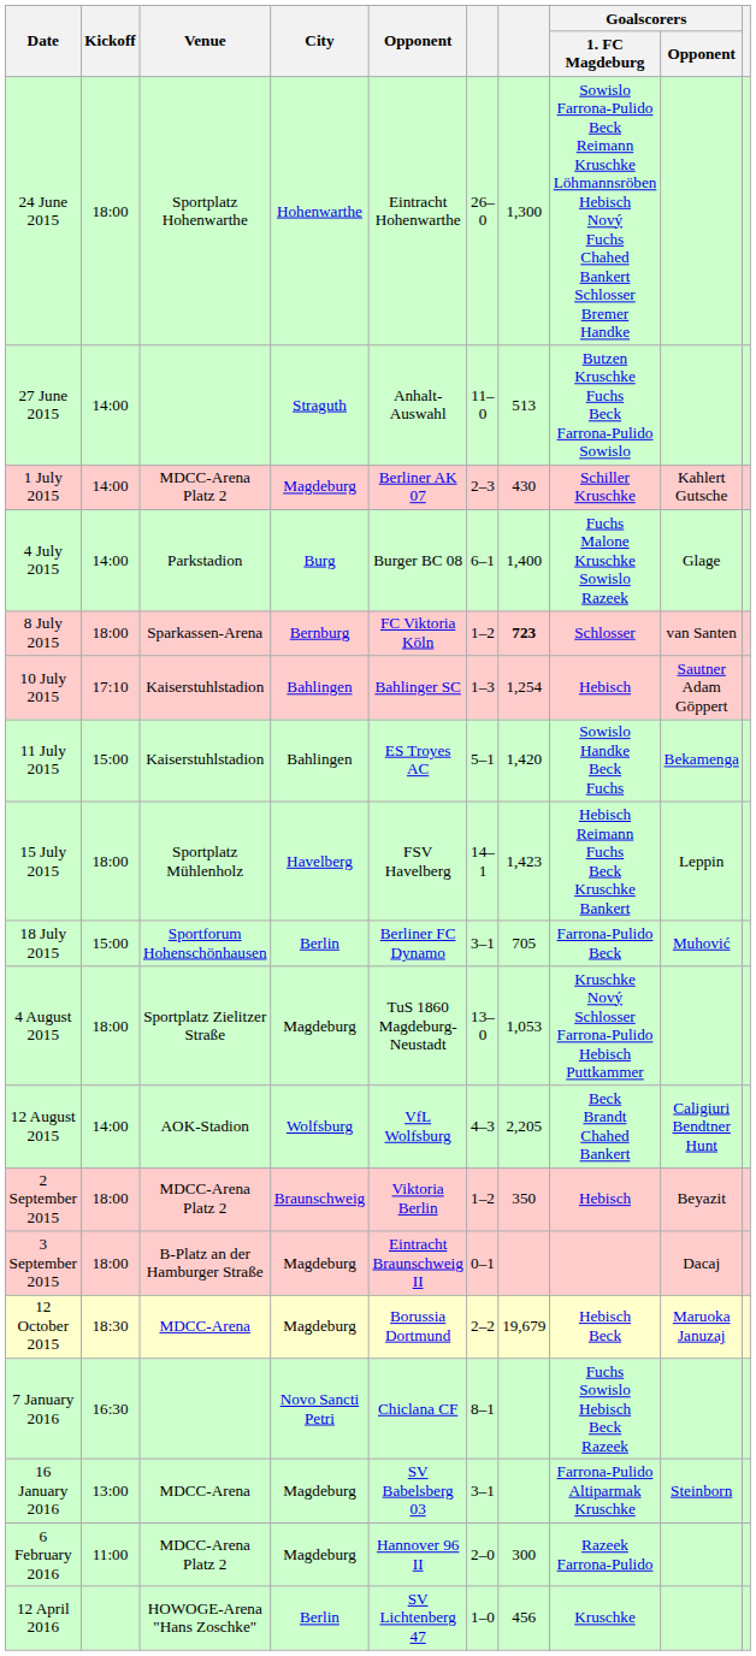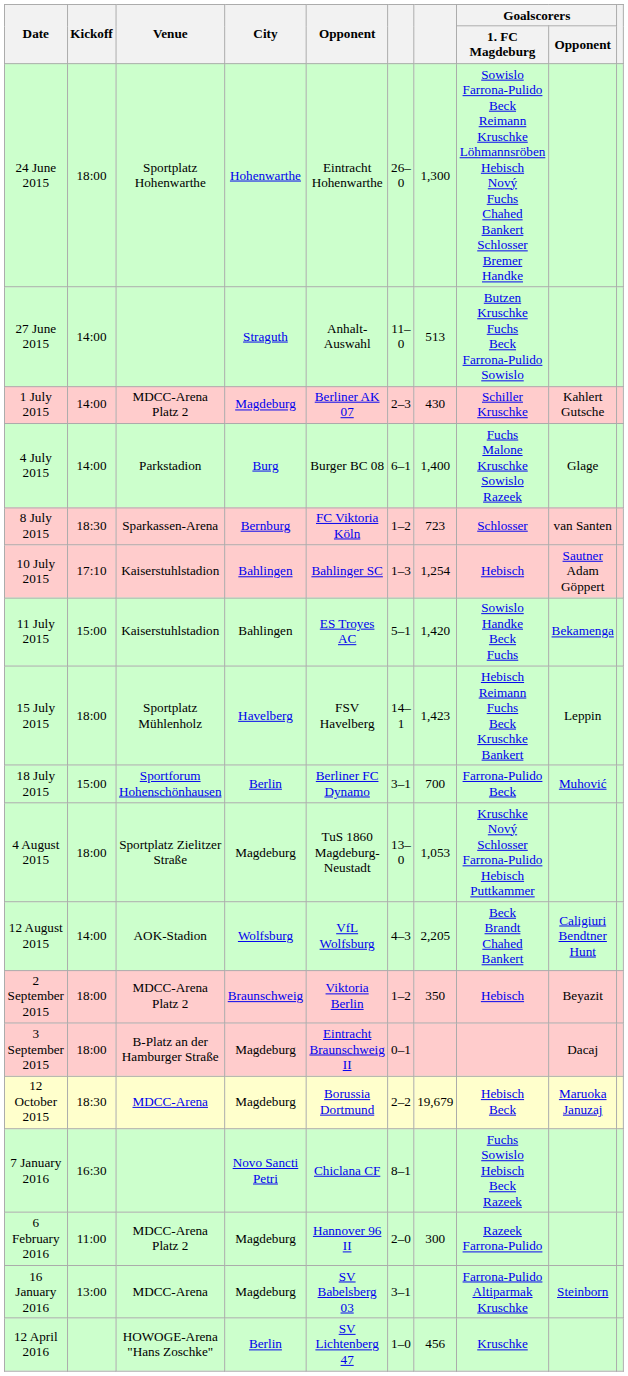 <table class="wikitable" Style="text-align: center;font-size:85%">
 <tr>
 <th rowspan="2" style="width:110px">Date</th>
 <th rowspan="2">Kickoff</th>
 <th rowspan="2">Venue</th>
 <th rowspan="2">City</th>
 <th rowspan="2">Opponent</th>
 <th rowspan="2"></th>
 <th rowspan="2"></th>
 <th colspan="2">Goalscorers</th>
 <th rowspan="2"></th>
 </tr>
 <tr>
 <th style="width:150px">1. FC Magdeburg</th>
 <th style="width:150px">Opponent</th>
 </tr>
 <tr bgcolor="#CCFFCC">
 <td>24 June 2015</td>
 <td>18:00</td>
 <td>Sportplatz Hohenwarthe</td>
 <td><a href='#'>Hohenwarthe</a></td>
 <td>Eintracht Hohenwarthe</td>
 <td>26–0</td>
 <td>1,300</td>
 <td><a href='#'>Sowislo</a> <br><a href='#'>Farrona-Pulido</a> <br><a href='#'>Beck</a> <br><a href='#'>Reimann</a> <br><a href='#'>Kruschke</a> <br><a href='#'>Löhmannsröben</a> <br><a href='#'>Hebisch</a> <br><a href='#'>Nový</a> <br><a href='#'>Fuchs</a> <br><a href='#'>Chahed</a> <br><a href='#'>Bankert</a> <br><a href='#'>Schlosser</a> <br><a href='#'>Bremer</a> <br><a href='#'>Handke</a> </td>
 <td></td>
 <td></td>
 </tr>
 <tr bgcolor="#CCFFCC">
 <td>27 June 2015</td>
 <td>14:00</td>
 <td></td>
 <td><a href='#'>Straguth</a></td>
 <td>Anhalt-Auswahl</td>
 <td>11–0</td>
 <td>513</td>
 <td><a href='#'>Butzen</a> <br><a href='#'>Kruschke</a> <br><a href='#'>Fuchs</a> <br><a href='#'>Beck</a> <br><a href='#'>Farrona-Pulido</a> <br><a href='#'>Sowislo</a> </td>
 <td></td>
 <td></td>
 </tr>
 <tr bgcolor="#FFCCCC">
 <td>1 July 2015</td>
 <td>14:00</td>
 <td>MDCC-Arena Platz 2</td>
 <td><a href='#'>Magdeburg</a></td>
 <td><a href='#'>Berliner AK 07</a></td>
 <td>2–3</td>
 <td>430</td>
 <td><a href='#'>Schiller</a> <br><a href='#'>Kruschke</a> </td>
 <td>Kahlert <br>Gutsche </td>
 <td></td>
 </tr>
 <tr bgcolor="#CCFFCC">
 <td>4 July 2015</td>
 <td>14:00</td>
 <td>Parkstadion</td>
 <td><a href='#'>Burg</a></td>
 <td>Burger BC 08</td>
 <td>6–1</td>
 <td>1,400</td>
 <td><a href='#'>Fuchs</a> <br><a href='#'>Malone</a> <br><a href='#'>Kruschke</a> <br><a href='#'>Sowislo</a> <br><a href='#'>Razeek</a> </td>
 <td>Glage </td>
 <td></td>
 </tr>
 <tr bgcolor="#FFCCCC">
 <td>8 July 2015</td>
-<td>18:00</td>
+<td>18:30</td>
 <td>Sparkassen-Arena</td>
 <td><a href='#'>Bernburg</a></td>
 <td><a href='#'>FC Viktoria Köln</a></td>
 <td>1–2</td>
-<td><strong>723</strong></td>
+<td>723</td>
 <td><a href='#'>Schlosser</a> </td>
 <td>van Santen </td>
 <td></td>
 </tr>
 <tr bgcolor="#FFCCCC">
 <td>10 July 2015</td>
 <td>17:10</td>
 <td>Kaiserstuhlstadion</td>
 <td><a href='#'>Bahlingen</a></td>
 <td><a href='#'>Bahlinger SC</a></td>
 <td>1–3</td>
 <td>1,254</td>
 <td><a href='#'>Hebisch</a> </td>
 <td><a href='#'>Sautner</a> <br>Adam <br>Göppert </td>
 <td></td>
 </tr>
 <tr bgcolor="#CCFFCC">
 <td>11 July 2015</td>
 <td>15:00</td>
 <td>Kaiserstuhlstadion</td>
 <td>Bahlingen</td>
 <td><a href='#'>ES Troyes AC</a></td>
 <td>5–1</td>
 <td>1,420</td>
 <td><a href='#'>Sowislo</a> <br><a href='#'>Handke</a> <br><a href='#'>Beck</a> <br><a href='#'>Fuchs</a> </td>
 <td><a href='#'>Bekamenga</a> </td>
 <td></td>
 </tr>
 <tr bgcolor="#CCFFCC">
 <td>15 July 2015</td>
 <td>18:00</td>
 <td>Sportplatz Mühlenholz</td>
 <td><a href='#'>Havelberg</a></td>
 <td>FSV Havelberg</td>
 <td>14–1</td>
 <td>1,423</td>
 <td><a href='#'>Hebisch</a> <br><a href='#'>Reimann</a> <br><a href='#'>Fuchs</a> <br><a href='#'>Beck</a> <br><a href='#'>Kruschke</a> <br><a href='#'>Bankert</a> </td>
 <td>Leppin </td>
 <td></td>
 </tr>
 <tr bgcolor="#CCFFCC">
 <td>18 July 2015</td>
 <td>15:00</td>
 <td><a href='#'>Sportforum Hohenschönhausen</a></td>
 <td><a href='#'>Berlin</a></td>
 <td><a href='#'>Berliner FC Dynamo</a></td>
 <td>3–1</td>
-<td>705</td>
+<td>700</td>
 <td><a href='#'>Farrona-Pulido</a> <br><a href='#'>Beck</a> </td>
 <td><a href='#'>Muhović</a> </td>
 <td></td>
 </tr>
 <tr bgcolor="#CCFFCC">
 <td>4 August 2015</td>
 <td>18:00</td>
 <td>Sportplatz Zielitzer Straße</td>
 <td>Magdeburg</td>
 <td>TuS 1860 Magdeburg-Neustadt</td>
 <td>13–0</td>
 <td>1,053</td>
 <td><a href='#'>Kruschke</a> <br><a href='#'>Nový</a> <br><a href='#'>Schlosser</a> <br><a href='#'>Farrona-Pulido</a> <br><a href='#'>Hebisch</a> <br><a href='#'>Puttkammer</a> </td>
 <td></td>
 <td></td>
 </tr>
 <tr bgcolor="#CCFFCC">
 <td>12 August 2015</td>
 <td>14:00</td>
 <td>AOK-Stadion</td>
 <td><a href='#'>Wolfsburg</a></td>
 <td><a href='#'>VfL Wolfsburg</a></td>
 <td>4–3</td>
 <td>2,205</td>
 <td><a href='#'>Beck</a> <br><a href='#'>Brandt</a> <br><a href='#'>Chahed</a> <br><a href='#'>Bankert</a> </td>
 <td><a href='#'>Caligiuri</a> <br><a href='#'>Bendtner</a> <br><a href='#'>Hunt</a> </td>
 <td></td>
 </tr>
 <tr bgcolor="#FFCCCC">
 <td>2 September 2015</td>
 <td>18:00</td>
 <td>MDCC-Arena Platz 2</td>
 <td><a href='#'>Braunschweig</a></td>
 <td><a href='#'>Viktoria Berlin</a></td>
 <td>1–2</td>
 <td>350</td>
 <td><a href='#'>Hebisch</a> </td>
 <td>Beyazit </td>
 <td></td>
 </tr>
 <tr bgcolor="#FFCCCC">
 <td>3 September 2015</td>
 <td>18:00</td>
 <td>B-Platz an der Hamburger Straße</td>
 <td>Magdeburg</td>
 <td><a href='#'>Eintracht Braunschweig II</a></td>
 <td>0–1</td>
 <td></td>
 <td></td>
 <td>Dacaj </td>
 <td></td>
 </tr>
 <tr bgcolor="#FFFFCC">
 <td>12 October 2015</td>
 <td>18:30</td>
 <td><a href='#'>MDCC-Arena</a></td>
 <td>Magdeburg</td>
 <td><a href='#'>Borussia Dortmund</a></td>
 <td>2–2</td>
 <td>19,679</td>
 <td><a href='#'>Hebisch</a> <br><a href='#'>Beck</a> </td>
 <td><a href='#'>Maruoka</a> <br><a href='#'>Januzaj</a> </td>
 <td></td>
 </tr>
 <tr bgcolor="#CCFFCC">
 <td>7 January 2016</td>
 <td>16:30</td>
 <td></td>
 <td><a href='#'>Novo Sancti Petri</a></td>
 <td><a href='#'>Chiclana CF</a></td>
 <td>8–1</td>
 <td></td>
 <td><a href='#'>Fuchs</a> <br><a href='#'>Sowislo</a> <br><a href='#'>Hebisch</a> <br><a href='#'>Beck</a> <br><a href='#'>Razeek</a> </td>
 <td></td>
 <td></td>
 </tr>
 <tr bgcolor="#CCFFCC">
+<td>6 February 2016</td>
+<td>11:00</td>
+<td>MDCC-Arena Platz 2</td>
+<td>Magdeburg</td>
+<td><a href='#'>Hannover 96 II</a></td>
+<td>2–0</td>
+<td>300</td>
+<td><a href='#'>Razeek</a> <br><a href='#'>Farrona-Pulido</a> </td>
+<td></td>
+<td></td>
+</tr>
+<tr bgcolor="#CCFFCC">
 <td>16 January 2016</td>
 <td>13:00</td>
 <td>MDCC-Arena</td>
 <td>Magdeburg</td>
 <td><a href='#'>SV Babelsberg 03</a></td>
 <td>3–1</td>
 <td></td>
 <td><a href='#'>Farrona-Pulido</a> <br><a href='#'>Altiparmak</a> <br><a href='#'>Kruschke</a> </td>
 <td><a href='#'>Steinborn</a> </td>
-<td></td>
-</tr>
-<tr bgcolor="#CCFFCC">
-<td>6 February 2016</td>
-<td>11:00</td>
-<td>MDCC-Arena Platz 2</td>
-<td>Magdeburg</td>
-<td><a href='#'>Hannover 96 II</a></td>
-<td>2–0</td>
-<td>300</td>
-<td><a href='#'>Razeek</a> <br><a href='#'>Farrona-Pulido</a> </td>
-<td></td>
 <td></td>
 </tr>
 <tr bgcolor="#CCFFCC">
 <td>12 April 2016</td>
 <td></td>
 <td>HOWOGE-Arena "Hans Zoschke"</td>
 <td><a href='#'>Berlin</a></td>
 <td><a href='#'>SV Lichtenberg 47</a></td>
 <td>1–0</td>
 <td>456</td>
 <td><a href='#'>Kruschke</a> </td>
 <td></td>
 <td></td>
 </tr>
 </table>
